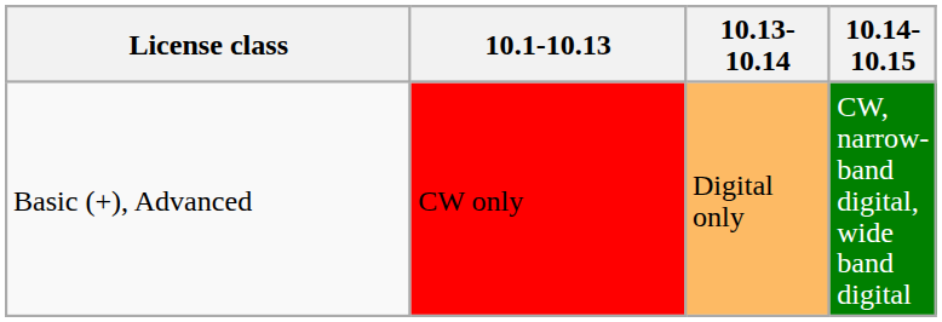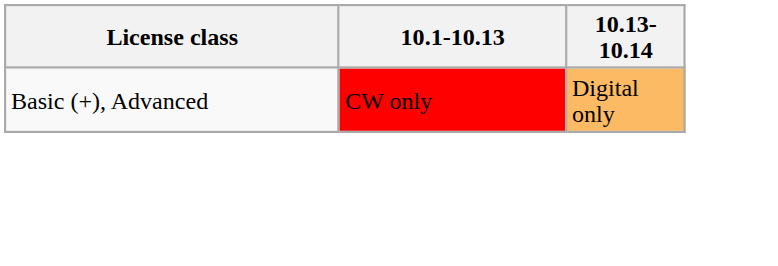 <table class="wikitable" style="font-size:70%">
 <tr>
 <th style="width: 150px;">License class</th>
 <th style="width: 100px;">10.1-10.13</th>
 <th style="width: 50px;">10.13-10.14</th>
-<th style="width: 20px;">10.14-10.15</th>
 </tr>
 <tr>
 <td>Basic (+), Advanced</td>
 <td style="background-color: red">CW only</td>
 <td style="background-color: #FDBA64">Digital only</td>
-<td style="background-color: green; color: white">CW, narrow-band digital, wide band digital</td>
 </tr>
 </table>
